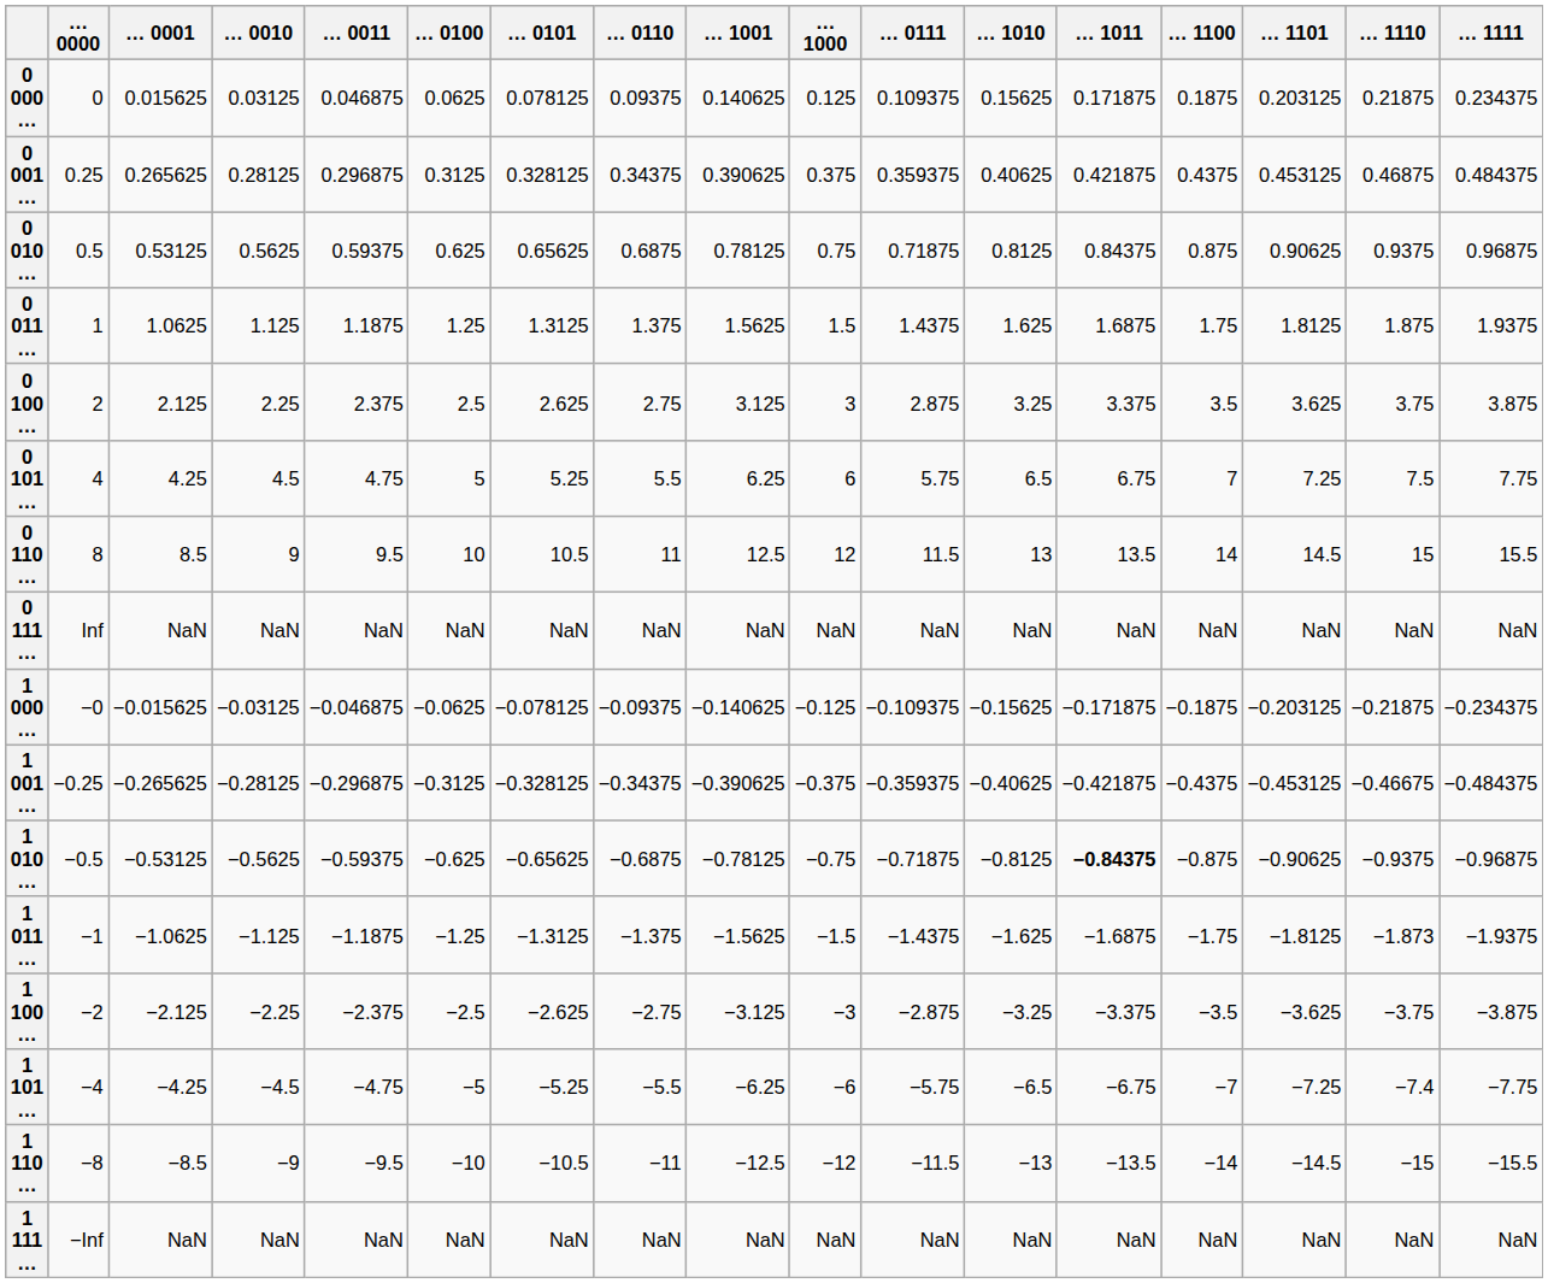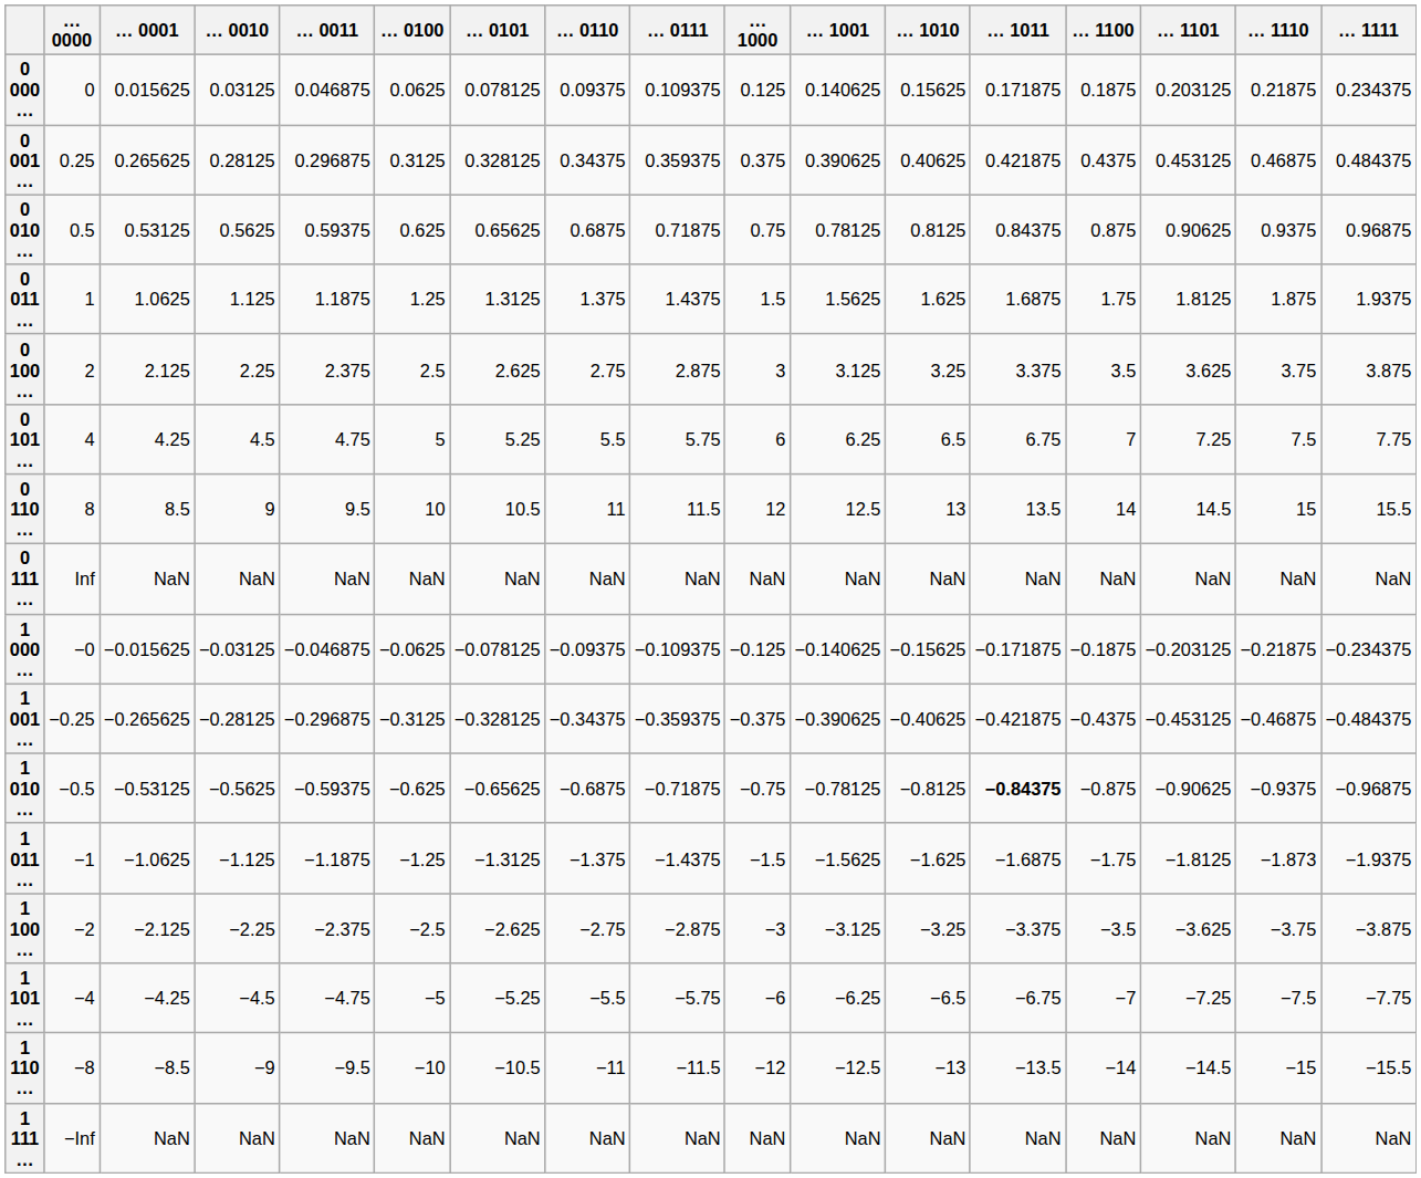 <table class="wikitable" style="text-align:right; font-size:67%">
 <tr>
 <th></th>
 <th>… 0000</th>
 <th>… 0001</th>
 <th>… 0010</th>
 <th>… 0011</th>
 <th>… 0100</th>
 <th>… 0101</th>
 <th>… 0110</th>
+<th>… 0111</th>
+<th>… 1000</th>
 <th>… 1001</th>
-<th>… 1000</th>
-<th>… 0111</th>
 <th>… 1010</th>
 <th>… 1011</th>
 <th>… 1100</th>
 <th>… 1101</th>
 <th>… 1110</th>
 <th>… 1111</th>
 </tr>
 <tr>
 <th>0 000 …</th>
 <td>0</td>
 <td>0.015625</td>
 <td>0.03125</td>
 <td>0.046875</td>
 <td>0.0625</td>
 <td>0.078125</td>
 <td>0.09375</td>
+<td>0.109375</td>
+<td>0.125</td>
 <td>0.140625</td>
-<td>0.125</td>
-<td>0.109375</td>
 <td>0.15625</td>
 <td>0.171875</td>
 <td>0.1875</td>
 <td>0.203125</td>
 <td>0.21875</td>
 <td>0.234375</td>
 </tr>
 <tr>
 <th>0 001 …</th>
 <td>0.25</td>
 <td>0.265625</td>
 <td>0.28125</td>
 <td>0.296875</td>
 <td>0.3125</td>
 <td>0.328125</td>
 <td>0.34375</td>
+<td>0.359375</td>
+<td>0.375</td>
 <td>0.390625</td>
-<td>0.375</td>
-<td>0.359375</td>
 <td>0.40625</td>
 <td>0.421875</td>
 <td>0.4375</td>
 <td>0.453125</td>
 <td>0.46875</td>
 <td>0.484375</td>
 </tr>
 <tr>
 <th>0 010 …</th>
 <td>0.5</td>
 <td>0.53125</td>
 <td>0.5625</td>
 <td>0.59375</td>
 <td>0.625</td>
 <td>0.65625</td>
 <td>0.6875</td>
+<td>0.71875</td>
+<td>0.75</td>
 <td>0.78125</td>
-<td>0.75</td>
-<td>0.71875</td>
 <td>0.8125</td>
 <td>0.84375</td>
 <td>0.875</td>
 <td>0.90625</td>
 <td>0.9375</td>
 <td>0.96875</td>
 </tr>
 <tr>
 <th>0 011 …</th>
 <td>1</td>
 <td>1.0625</td>
 <td>1.125</td>
 <td>1.1875</td>
 <td>1.25</td>
 <td>1.3125</td>
 <td>1.375</td>
+<td>1.4375</td>
+<td>1.5</td>
 <td>1.5625</td>
-<td>1.5</td>
-<td>1.4375</td>
 <td>1.625</td>
 <td>1.6875</td>
 <td>1.75</td>
 <td>1.8125</td>
 <td>1.875</td>
 <td>1.9375</td>
 </tr>
 <tr>
 <th>0 100 …</th>
 <td>2</td>
 <td>2.125</td>
 <td>2.25</td>
 <td>2.375</td>
 <td>2.5</td>
 <td>2.625</td>
 <td>2.75</td>
+<td>2.875</td>
+<td>3</td>
 <td>3.125</td>
-<td>3</td>
-<td>2.875</td>
 <td>3.25</td>
 <td>3.375</td>
 <td>3.5</td>
 <td>3.625</td>
 <td>3.75</td>
 <td>3.875</td>
 </tr>
 <tr>
 <th>0 101 …</th>
 <td>4</td>
 <td>4.25</td>
 <td>4.5</td>
 <td>4.75</td>
 <td>5</td>
 <td>5.25</td>
 <td>5.5</td>
+<td>5.75</td>
+<td>6</td>
 <td>6.25</td>
-<td>6</td>
-<td>5.75</td>
 <td>6.5</td>
 <td>6.75</td>
 <td>7</td>
 <td>7.25</td>
 <td>7.5</td>
 <td>7.75</td>
 </tr>
 <tr>
 <th>0 110 …</th>
 <td>8</td>
 <td>8.5</td>
 <td>9</td>
 <td>9.5</td>
 <td>10</td>
 <td>10.5</td>
 <td>11</td>
+<td>11.5</td>
+<td>12</td>
 <td>12.5</td>
-<td>12</td>
-<td>11.5</td>
 <td>13</td>
 <td>13.5</td>
 <td>14</td>
 <td>14.5</td>
 <td>15</td>
 <td>15.5</td>
 </tr>
 <tr>
 <th>0 111 …</th>
 <td>Inf</td>
 <td>NaN</td>
 <td>NaN</td>
 <td>NaN</td>
 <td>NaN</td>
 <td>NaN</td>
 <td>NaN</td>
 <td>NaN</td>
 <td>NaN</td>
 <td>NaN</td>
 <td>NaN</td>
 <td>NaN</td>
 <td>NaN</td>
 <td>NaN</td>
 <td>NaN</td>
 <td>NaN</td>
 </tr>
 <tr>
 <th>1 000 …</th>
 <td>−0</td>
 <td>−0.015625</td>
 <td>−0.03125</td>
 <td>−0.046875</td>
 <td>−0.0625</td>
 <td>−0.078125</td>
 <td>−0.09375</td>
+<td>−0.109375</td>
+<td>−0.125</td>
 <td>−0.140625</td>
-<td>−0.125</td>
-<td>−0.109375</td>
 <td>−0.15625</td>
 <td>−0.171875</td>
 <td>−0.1875</td>
 <td>−0.203125</td>
 <td>−0.21875</td>
 <td>−0.234375</td>
 </tr>
 <tr>
 <th>1 001 …</th>
 <td>−0.25</td>
 <td>−0.265625</td>
 <td>−0.28125</td>
 <td>−0.296875</td>
 <td>−0.3125</td>
 <td>−0.328125</td>
 <td>−0.34375</td>
+<td>−0.359375</td>
+<td>−0.375</td>
 <td>−0.390625</td>
-<td>−0.375</td>
-<td>−0.359375</td>
 <td>−0.40625</td>
 <td>−0.421875</td>
 <td>−0.4375</td>
 <td>−0.453125</td>
-<td>−0.46675</td>
+<td>−0.46875</td>
 <td>−0.484375</td>
 </tr>
 <tr>
 <th>1 010 …</th>
 <td>−0.5</td>
 <td>−0.53125</td>
 <td>−0.5625</td>
 <td>−0.59375</td>
 <td>−0.625</td>
 <td>−0.65625</td>
 <td>−0.6875</td>
+<td>−0.71875</td>
+<td>−0.75</td>
 <td>−0.78125</td>
-<td>−0.75</td>
-<td>−0.71875</td>
 <td>−0.8125</td>
 <td><strong>−0.84375</strong></td>
 <td>−0.875</td>
 <td>−0.90625</td>
 <td>−0.9375</td>
 <td>−0.96875</td>
 </tr>
 <tr>
 <th>1 011 …</th>
 <td>−1</td>
 <td>−1.0625</td>
 <td>−1.125</td>
 <td>−1.1875</td>
 <td>−1.25</td>
 <td>−1.3125</td>
 <td>−1.375</td>
+<td>−1.4375</td>
+<td>−1.5</td>
 <td>−1.5625</td>
-<td>−1.5</td>
-<td>−1.4375</td>
 <td>−1.625</td>
 <td>−1.6875</td>
 <td>−1.75</td>
 <td>−1.8125</td>
 <td>−1.873</td>
 <td>−1.9375</td>
 </tr>
 <tr>
 <th>1 100 …</th>
 <td>−2</td>
 <td>−2.125</td>
 <td>−2.25</td>
 <td>−2.375</td>
 <td>−2.5</td>
 <td>−2.625</td>
 <td>−2.75</td>
+<td>−2.875</td>
+<td>−3</td>
 <td>−3.125</td>
-<td>−3</td>
-<td>−2.875</td>
 <td>−3.25</td>
 <td>−3.375</td>
 <td>−3.5</td>
 <td>−3.625</td>
 <td>−3.75</td>
 <td>−3.875</td>
 </tr>
 <tr>
 <th>1 101 …</th>
 <td>−4</td>
 <td>−4.25</td>
 <td>−4.5</td>
 <td>−4.75</td>
 <td>−5</td>
 <td>−5.25</td>
 <td>−5.5</td>
+<td>−5.75</td>
+<td>−6</td>
 <td>−6.25</td>
-<td>−6</td>
-<td>−5.75</td>
 <td>−6.5</td>
 <td>−6.75</td>
 <td>−7</td>
 <td>−7.25</td>
-<td>−7.4</td>
+<td>−7.5</td>
 <td>−7.75</td>
 </tr>
 <tr>
 <th>1 110 …</th>
 <td>−8</td>
 <td>−8.5</td>
 <td>−9</td>
 <td>−9.5</td>
 <td>−10</td>
 <td>−10.5</td>
 <td>−11</td>
+<td>−11.5</td>
+<td>−12</td>
 <td>−12.5</td>
-<td>−12</td>
-<td>−11.5</td>
 <td>−13</td>
 <td>−13.5</td>
 <td>−14</td>
 <td>−14.5</td>
 <td>−15</td>
 <td>−15.5</td>
 </tr>
 <tr>
 <th>1 111 …</th>
 <td>−Inf</td>
 <td>NaN</td>
 <td>NaN</td>
 <td>NaN</td>
 <td>NaN</td>
 <td>NaN</td>
 <td>NaN</td>
 <td>NaN</td>
 <td>NaN</td>
 <td>NaN</td>
 <td>NaN</td>
 <td>NaN</td>
 <td>NaN</td>
 <td>NaN</td>
 <td>NaN</td>
 <td>NaN</td>
 </tr>
 </table>
